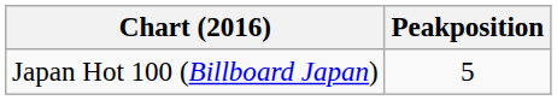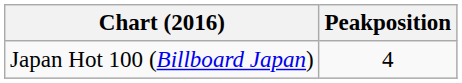 <table class="wikitable">
 <tr>
 <th>Chart (2016)</th>
 <th>Peakposition</th>
 </tr>
 <tr>
 <td>Japan Hot 100 (<em><a href='#'>Billboard Japan</a></em>)</td>
-<td align="center">5</td>
+<td align="center">4</td>
 </tr>
 </table>
